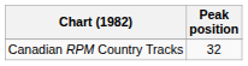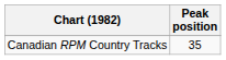 <table class="wikitable sortable">
 <tr>
 <th align="left">Chart (1982)</th>
 <th align="center">Peak<br>position</th>
 </tr>
 <tr>
 </tr>
 <tr>
 <td align="left">Canadian <em>RPM</em> Country Tracks</td>
-<td align="center">32</td>
+<td align="center">35</td>
 </tr>
 </table>
